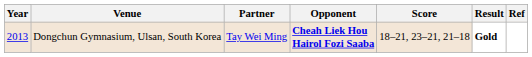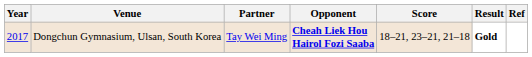 <table class="sortable wikitable" style="font-size: 90%;">
 <tr>
 <th>Year</th>
 <th>Venue</th>
 <th>Partner</th>
 <th>Opponent</th>
 <th>Score</th>
 <th>Result</th>
 <th>Ref</th>
 </tr>
 <tr style="background:#F3E6D7">
-<td align="center"><a href='#'>2013</a></td>
+<td align="center"><a href='#'>2017</a></td>
 <td align="left">Dongchun Gymnasium, Ulsan, South Korea</td>
 <td align="left"> <a href='#'>Tay Wei Ming</a></td>
 <td align="left"><strong> <a href='#'>Cheah Liek Hou</a><br> <a href='#'>Hairol Fozi Saaba</a></strong></td>
 <td align="left">18–21, 23–21, 21–18</td>
 <td style="text-align:left; background:white"> <strong>Gold</strong></td>
 <td style="text-align:center; background:white"></td>
 </tr>
 </table>
